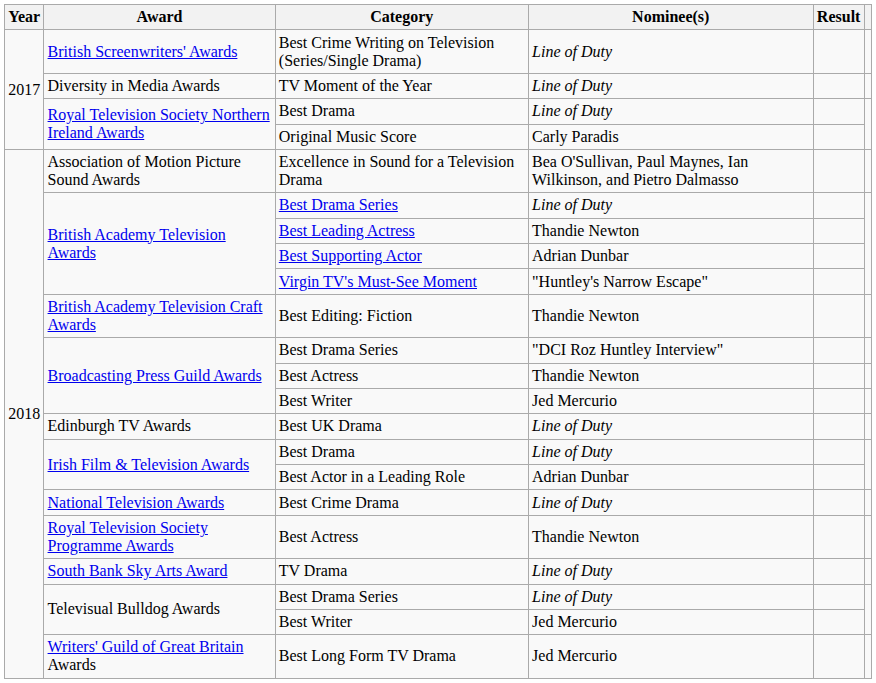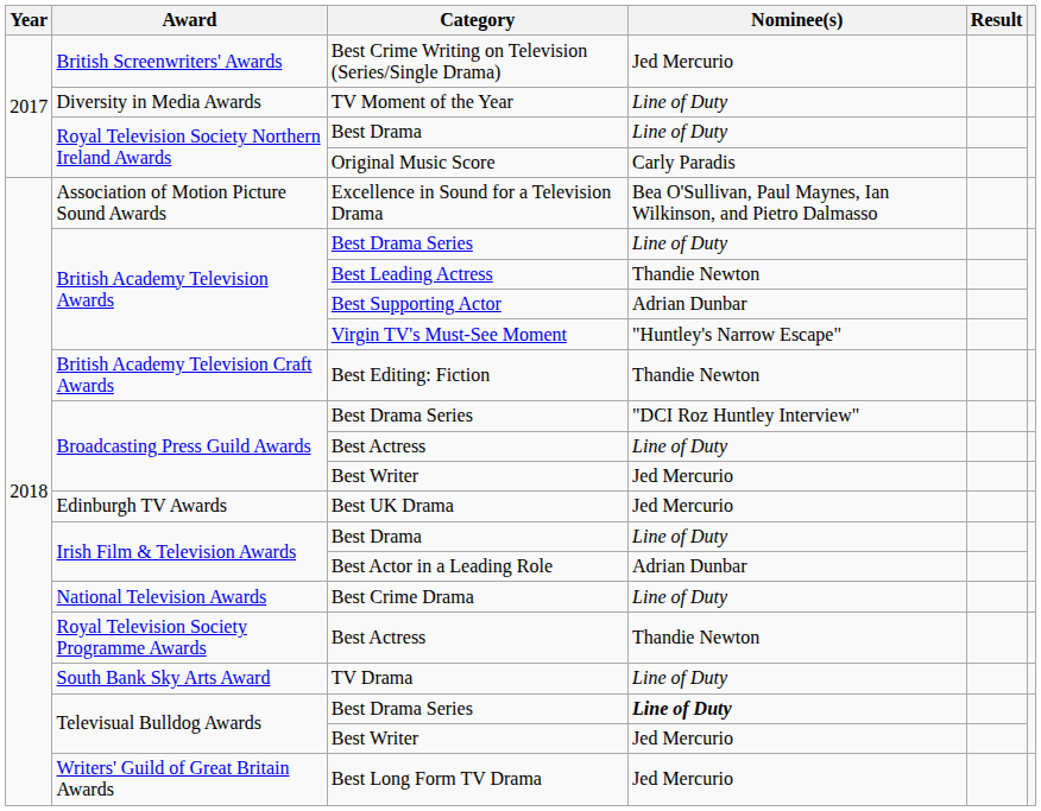 <table class="wikitable">
 <tr>
 <th>Year</th>
 <th>Award</th>
 <th>Category</th>
 <th>Nominee(s)</th>
 <th>Result</th>
 <th></th>
 </tr>
 <tr>
 <td rowspan="4">2017</td>
 <td><a href='#'>British Screenwriters' Awards</a></td>
 <td>Best Crime Writing on Television (Series/Single Drama)</td>
-<td><em>Line of Duty</em></td>
+<td>Jed Mercurio</td>
 <td></td>
 <td></td>
 </tr>
 <tr>
 <td>Diversity in Media Awards</td>
 <td>TV Moment of the Year</td>
 <td><em>Line of Duty</em></td>
 <td></td>
 <td></td>
 </tr>
 <tr>
 <td rowspan="2"><a href='#'>Royal Television Society Northern Ireland Awards</a></td>
 <td>Best Drama</td>
 <td><em>Line of Duty</em></td>
 <td></td>
 <td rowspan="2"></td>
 </tr>
 <tr>
 <td>Original Music Score</td>
 <td>Carly Paradis</td>
 <td></td>
 </tr>
 <tr>
 <td rowspan="18">2018</td>
 <td>Association of Motion Picture Sound Awards</td>
 <td>Excellence in Sound for a Television Drama</td>
 <td>Bea O'Sullivan, Paul Maynes, Ian Wilkinson, and Pietro Dalmasso</td>
 <td></td>
 <td></td>
 </tr>
 <tr>
 <td rowspan="4"><a href='#'>British Academy Television Awards</a></td>
 <td><a href='#'>Best Drama Series</a></td>
 <td><em>Line of Duty</em></td>
 <td></td>
 <td rowspan="4"></td>
 </tr>
 <tr>
 <td><a href='#'>Best Leading Actress</a></td>
 <td>Thandie Newton</td>
 <td></td>
 </tr>
 <tr>
 <td><a href='#'>Best Supporting Actor</a></td>
 <td>Adrian Dunbar</td>
 <td></td>
 </tr>
 <tr>
 <td><a href='#'>Virgin TV's Must-See Moment</a></td>
 <td>"Huntley's Narrow Escape"</td>
 <td></td>
 </tr>
 <tr>
 <td><a href='#'>British Academy Television Craft Awards</a></td>
 <td>Best Editing: Fiction</td>
 <td>Thandie Newton</td>
 <td></td>
 <td></td>
 </tr>
 <tr>
 <td rowspan="3"><a href='#'>Broadcasting Press Guild Awards</a></td>
 <td>Best Drama Series</td>
 <td>"DCI Roz Huntley Interview"</td>
 <td></td>
 <td></td>
 </tr>
 <tr>
 <td>Best Actress</td>
-<td>Thandie Newton</td>
+<td><em>Line of Duty</em></td>
 <td></td>
 <td></td>
 </tr>
 <tr>
 <td>Best Writer</td>
 <td>Jed Mercurio</td>
 <td></td>
 <td></td>
 </tr>
 <tr>
 <td>Edinburgh TV Awards</td>
 <td>Best UK Drama</td>
-<td><em>Line of Duty</em></td>
+<td>Jed Mercurio</td>
 <td></td>
 <td></td>
 </tr>
 <tr>
 <td rowspan="2"><a href='#'>Irish Film & Television Awards</a></td>
 <td>Best Drama</td>
 <td><em>Line of Duty</em></td>
 <td></td>
 <td rowspan="2"></td>
 </tr>
 <tr>
 <td>Best Actor in a Leading Role</td>
 <td>Adrian Dunbar</td>
 <td></td>
 </tr>
 <tr>
 <td><a href='#'>National Television Awards</a></td>
 <td>Best Crime Drama</td>
 <td><em>Line of Duty</em></td>
 <td></td>
 <td></td>
 </tr>
 <tr>
 <td><a href='#'>Royal Television Society Programme Awards</a></td>
 <td>Best Actress</td>
 <td>Thandie Newton</td>
 <td></td>
 <td></td>
 </tr>
 <tr>
 <td><a href='#'>South Bank Sky Arts Award</a></td>
 <td>TV Drama</td>
 <td><em>Line of Duty</em></td>
 <td></td>
 <td></td>
 </tr>
 <tr>
 <td rowspan="2">Televisual Bulldog Awards</td>
 <td>Best Drama Series</td>
-<td><em>Line of Duty</em></td>
+<td><strong><em>Line of Duty</em></strong></td>
 <td></td>
 <td rowspan="2"></td>
 </tr>
 <tr>
 <td>Best Writer</td>
 <td>Jed Mercurio</td>
 <td></td>
 </tr>
 <tr>
 <td><a href='#'>Writers' Guild of Great Britain</a> Awards</td>
 <td>Best Long Form TV Drama</td>
 <td>Jed Mercurio</td>
 <td></td>
 <td></td>
 </tr>
 </table>
